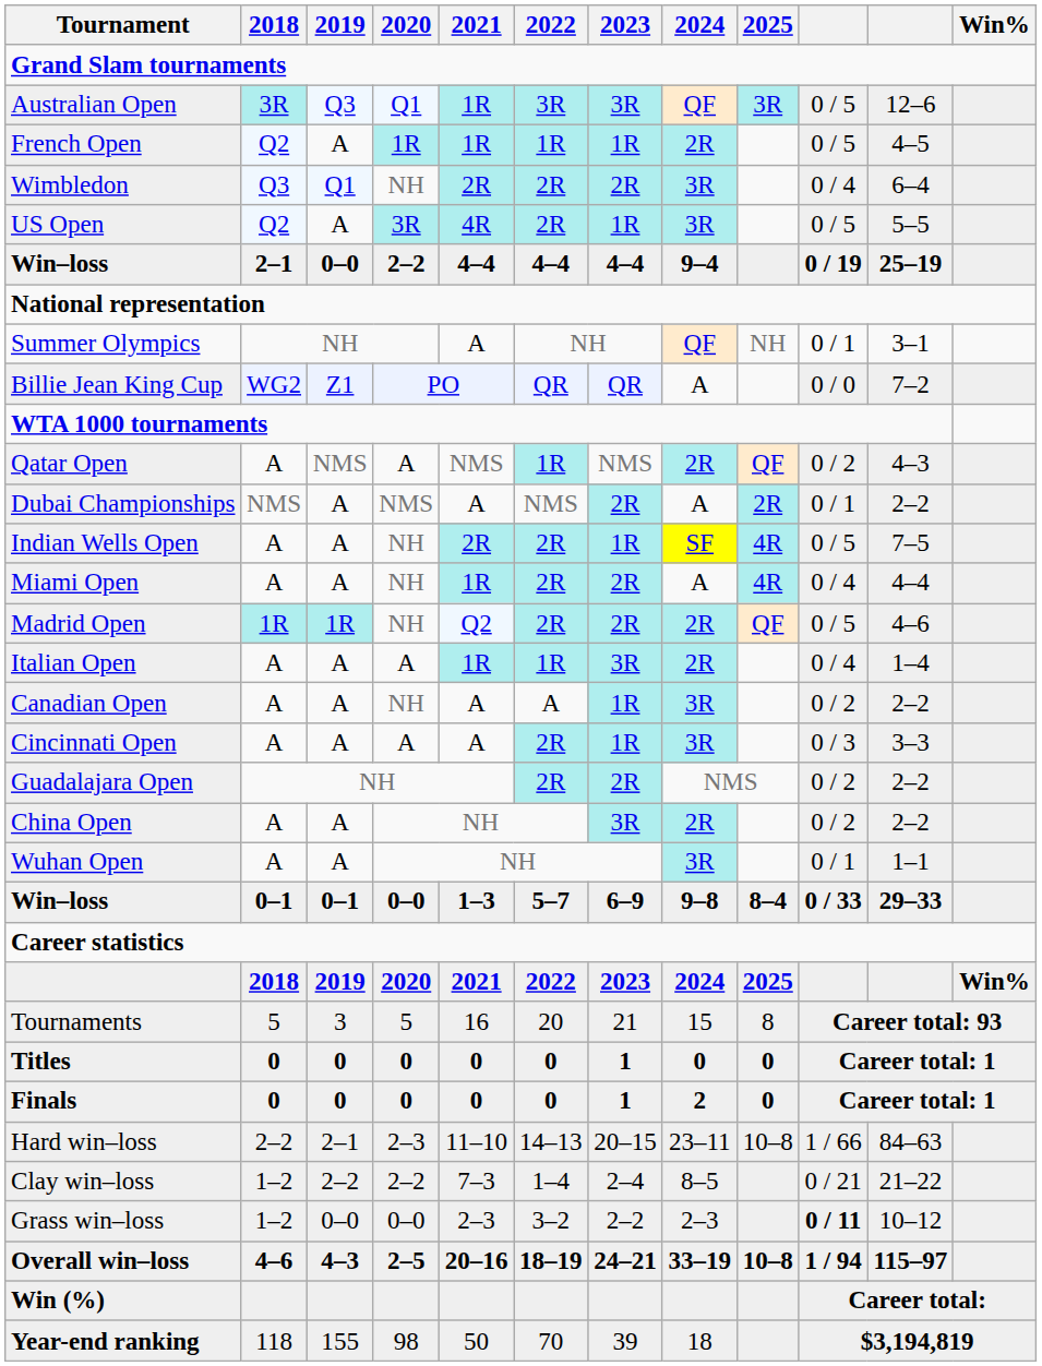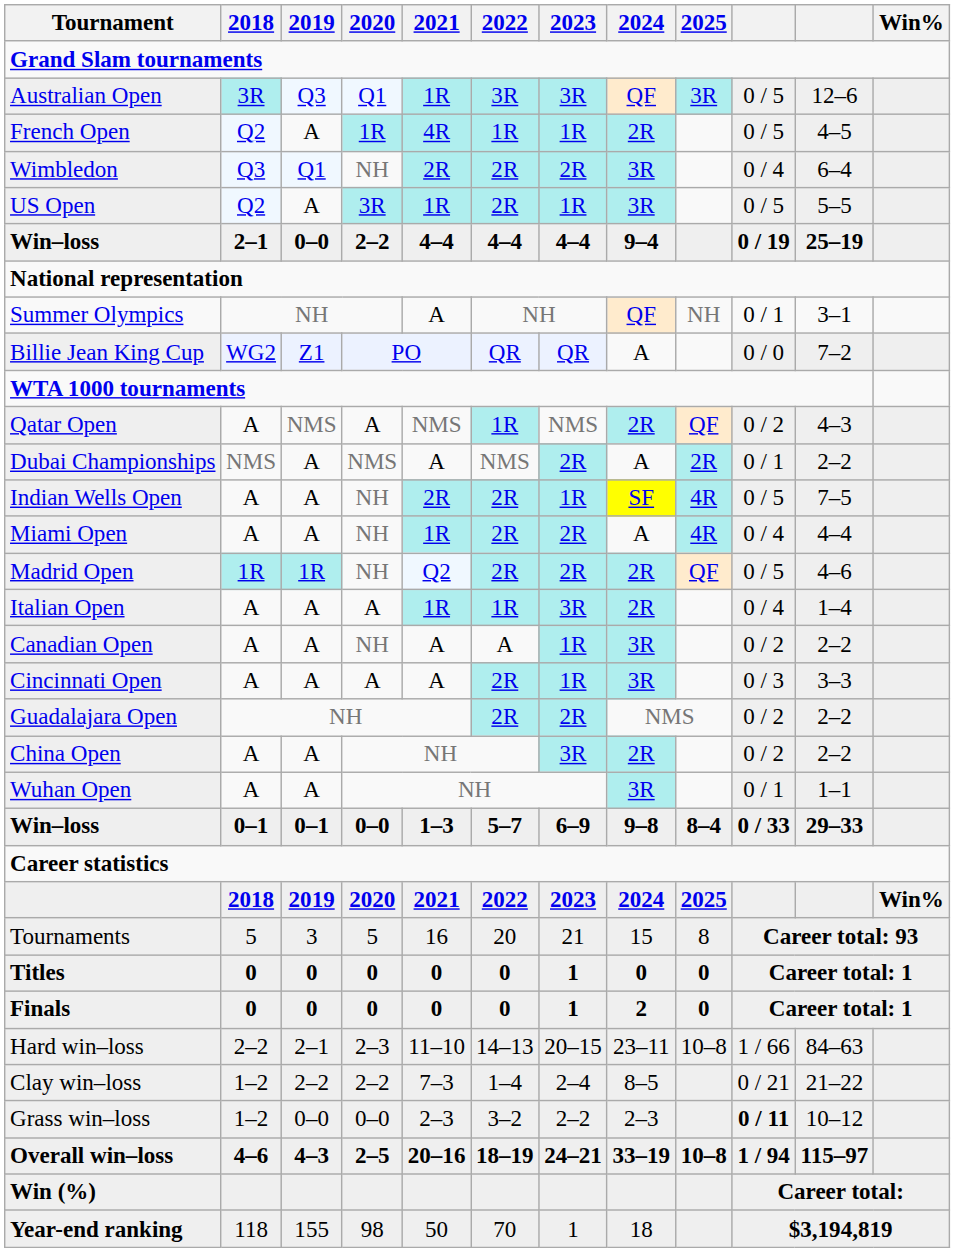 <table class=wikitable style=text-align:center>
 <tr>
 <th>Tournament</th>
 <th><a href='#'>2018</a></th>
 <th><a href='#'>2019</a></th>
 <th><a href='#'>2020</a></th>
 <th><a href='#'>2021</a></th>
 <th><a href='#'>2022</a></th>
 <th><a href='#'>2023</a></th>
 <th><a href='#'>2024</a></th>
 <th><a href='#'>2025</a></th>
 <th></th>
 <th></th>
 <th>Win%</th>
 </tr>
 <tr>
 <td colspan="12" style="text-align:left"><strong><a href='#'>Grand Slam tournaments</a></strong></td>
 </tr>
 <tr>
 <td style=text-align:left;background:#efefef><a href='#'>Australian Open</a></td>
 <td style=background:#afeeee><a href='#'>3R</a></td>
 <td style=background:#f0f8ff><a href='#'>Q3</a></td>
 <td style=background:#f0f8ff><a href='#'>Q1</a></td>
 <td style=background:#afeeee><a href='#'>1R</a></td>
 <td style=background:#afeeee><a href='#'>3R</a></td>
 <td style=background:#afeeee><a href='#'>3R</a></td>
 <td style=background:#ffebcd><a href='#'>QF</a></td>
 <td style=background:#afeeee><a href='#'>3R</a></td>
 <td style=background:#efefef>0 / 5</td>
 <td style=background:#efefef>12–6</td>
 <td style=background:#efefef></td>
 </tr>
 <tr>
 <td style=text-align:left;background:#efefef><a href='#'>French Open</a></td>
 <td style=background:#f0f8ff><a href='#'>Q2</a></td>
 <td>A</td>
 <td style=background:#afeeee><a href='#'>1R</a></td>
-<td style=background:#afeeee><a href='#'>1R</a></td>
+<td style=background:#afeeee><a href='#'>4R</a></td>
 <td style=background:#afeeee><a href='#'>1R</a></td>
 <td style=background:#afeeee><a href='#'>1R</a></td>
 <td style=background:#afeeee><a href='#'>2R</a></td>
 <td></td>
 <td style=background:#efefef>0 / 5</td>
 <td style=background:#efefef>4–5</td>
 <td style=background:#efefef></td>
 </tr>
 <tr>
 <td style=text-align:left;background:#efefef><a href='#'>Wimbledon</a></td>
 <td style=background:#f0f8ff><a href='#'>Q3</a></td>
 <td style=background:#f0f8ff><a href='#'>Q1</a></td>
 <td style=color:#767676>NH</td>
 <td style=background:#afeeee><a href='#'>2R</a></td>
 <td style=background:#afeeee><a href='#'>2R</a></td>
 <td style=background:#afeeee><a href='#'>2R</a></td>
 <td style=background:#afeeee><a href='#'>3R</a></td>
 <td></td>
 <td style=background:#efefef>0 / 4</td>
 <td style=background:#efefef>6–4</td>
 <td style=background:#efefef></td>
 </tr>
 <tr>
 <td style=text-align:left;background:#efefef><a href='#'>US Open</a></td>
 <td style=background:#f0f8ff><a href='#'>Q2</a></td>
 <td>A</td>
 <td style=background:#afeeee><a href='#'>3R</a></td>
-<td style=background:#afeeee><a href='#'>4R</a></td>
+<td style=background:#afeeee><a href='#'>1R</a></td>
 <td style=background:#afeeee><a href='#'>2R</a></td>
 <td style=background:#afeeee><a href='#'>1R</a></td>
 <td style=background:#afeeee><a href='#'>3R</a></td>
 <td></td>
 <td style=background:#efefef>0 / 5</td>
 <td style=background:#efefef>5–5</td>
 <td style=background:#efefef></td>
 </tr>
 <tr style=font-weight:bold;background:#efefef>
 <td style=text-align:left>Win–loss</td>
 <td>2–1</td>
 <td>0–0</td>
 <td>2–2</td>
 <td>4–4</td>
 <td>4–4</td>
 <td>4–4</td>
 <td>9–4</td>
 <td></td>
 <td>0 / 19</td>
 <td>25–19</td>
 <td></td>
 </tr>
 <tr>
 <td colspan="13" style="text-align:left"><strong>National representation</strong></td>
 </tr>
 <tr>
 <td style=text-align:left><a href='#'>Summer Olympics</a></td>
 <td style=color:#767676 colspan=3>NH</td>
 <td>A</td>
 <td colspan="2" style="color:#767676">NH</td>
 <td style=background:#ffebcd><a href='#'>QF</a></td>
 <td style="color:#767676">NH</td>
 <td>0 / 1</td>
 <td>3–1</td>
 <td></td>
 </tr>
 <tr>
 <td style=text-align:left;background:#efefef><a href='#'>Billie Jean King Cup</a></td>
 <td style=background:#ecf2ff><a href='#'>WG2</a></td>
 <td style=background:#ecf2ff><a href='#'>Z1</a></td>
 <td colspan=2 style=background:#ecf2ff><a href='#'>PO</a></td>
 <td style=background:#ecf2ff><a href='#'>QR</a></td>
 <td style=background:#ecf2ff><a href='#'>QR</a></td>
 <td>A</td>
 <td></td>
 <td style=background:#efefef>0 / 0</td>
 <td style=background:#efefef>7–2</td>
 <td style=background:#efefef></td>
 </tr>
 <tr>
 <td colspan="11" style="text-align:left"><strong><a href='#'>WTA 1000 tournaments</a></strong></td>
 </tr>
 <tr>
 <td style=text-align:left;background:#efefef><a href='#'>Qatar Open</a></td>
 <td>A</td>
 <td style=color:#767676>NMS</td>
 <td>A</td>
 <td style=color:#767676>NMS</td>
 <td style=background:#afeeee><a href='#'>1R</a></td>
 <td style=color:#767676>NMS</td>
 <td style=background:#afeeee><a href='#'>2R</a></td>
 <td style=background:#ffebcd><a href='#'>QF</a></td>
 <td style=background:#efefef>0 / 2</td>
 <td style=background:#efefef>4–3</td>
 <td style=background:#efefef></td>
 </tr>
 <tr>
 <td style=text-align:left;background:#efefef><a href='#'>Dubai Championships</a></td>
 <td style=color:#767676>NMS</td>
 <td>A</td>
 <td style=color:#767676>NMS</td>
 <td>A</td>
 <td style=color:#767676>NMS</td>
 <td bgcolor=afeeee><a href='#'>2R</a></td>
 <td>A</td>
 <td bgcolor=afeeee><a href='#'>2R</a></td>
 <td style=background:#efefef>0 / 1</td>
 <td style=background:#efefef>2–2</td>
 <td style=background:#efefef></td>
 </tr>
 <tr>
 <td style=text-align:left;background:#efefef><a href='#'>Indian Wells Open</a></td>
 <td>A</td>
 <td>A</td>
 <td style=color:#767676>NH</td>
 <td style=background:#afeeee><a href='#'>2R</a></td>
 <td style=background:#afeeee><a href='#'>2R</a></td>
 <td style=background:#afeeee><a href='#'>1R</a></td>
 <td bgcolor=yellow><a href='#'>SF</a></td>
 <td style=background:#afeeee><a href='#'>4R</a></td>
 <td style=background:#efefef>0 / 5</td>
 <td style=background:#efefef>7–5</td>
 <td style=background:#efefef></td>
 </tr>
 <tr>
 <td style=text-align:left;background:#efefef><a href='#'>Miami Open</a></td>
 <td>A</td>
 <td>A</td>
 <td style=color:#767676>NH</td>
 <td style=background:#afeeee><a href='#'>1R</a></td>
 <td style=background:#afeeee><a href='#'>2R</a></td>
 <td style=background:#afeeee><a href='#'>2R</a></td>
 <td>A</td>
 <td style=background:#afeeee><a href='#'>4R</a></td>
 <td style=background:#efefef>0 / 4</td>
 <td style=background:#efefef>4–4</td>
 <td style=background:#efefef></td>
 </tr>
 <tr>
 <td style=text-align:left;background:#efefef><a href='#'>Madrid Open</a></td>
 <td style=background:#afeeee><a href='#'>1R</a></td>
 <td style=background:#afeeee><a href='#'>1R</a></td>
 <td style=color:#767676>NH</td>
 <td style=background:#f0f8ff><a href='#'>Q2</a></td>
 <td style=background:#afeeee><a href='#'>2R</a></td>
 <td style=background:#afeeee><a href='#'>2R</a></td>
 <td style=background:#afeeee><a href='#'>2R</a></td>
 <td style=background:#ffebcd><a href='#'>QF</a></td>
 <td style=background:#efefef>0 / 5</td>
 <td style=background:#efefef>4–6</td>
 <td style=background:#efefef></td>
 </tr>
 <tr>
 <td style=text-align:left;background:#efefef><a href='#'>Italian Open</a></td>
 <td>A</td>
 <td>A</td>
 <td>A</td>
 <td style=background:#afeeee><a href='#'>1R</a></td>
 <td style=background:#afeeee><a href='#'>1R</a></td>
 <td style=background:#afeeee><a href='#'>3R</a></td>
 <td style=background:#afeeee><a href='#'>2R</a></td>
 <td></td>
 <td style=background:#efefef>0 / 4</td>
 <td style=background:#efefef>1–4</td>
 <td style=background:#efefef></td>
 </tr>
 <tr>
 <td style=text-align:left;background:#efefef><a href='#'>Canadian Open</a></td>
 <td>A</td>
 <td>A</td>
 <td style=color:#767676>NH</td>
 <td>A</td>
 <td>A</td>
 <td style=background:#afeeee><a href='#'>1R</a></td>
 <td style=background:#afeeee><a href='#'>3R</a></td>
 <td></td>
 <td style=background:#efefef>0 / 2</td>
 <td style=background:#efefef>2–2</td>
 <td style=background:#efefef></td>
 </tr>
 <tr>
 <td style=text-align:left;background:#efefef><a href='#'>Cincinnati Open</a></td>
 <td>A</td>
 <td>A</td>
 <td>A</td>
 <td>A</td>
 <td style=background:#afeeee><a href='#'>2R</a></td>
 <td style=background:#afeeee><a href='#'>1R</a></td>
 <td style=background:#afeeee><a href='#'>3R</a></td>
 <td></td>
 <td style=background:#efefef>0 / 3</td>
 <td style=background:#efefef>3–3</td>
 <td style=background:#efefef></td>
 </tr>
 <tr>
 <td style=text-align:left;background:#efefef><a href='#'>Guadalajara Open</a></td>
 <td colspan=4 style=color:#767676>NH</td>
 <td style=background:#afeeee><a href='#'>2R</a></td>
 <td style=background:#afeeee><a href='#'>2R</a></td>
 <td colspan=2 style=color:#767676>NMS</td>
 <td style=background:#efefef>0 / 2</td>
 <td style=background:#efefef>2–2</td>
 <td style=background:#efefef></td>
 </tr>
 <tr>
 <td style=text-align:left;background:#efefef><a href='#'>China Open</a></td>
 <td>A</td>
 <td>A</td>
 <td colspan=3 style=color:#767676>NH</td>
 <td style=background:#afeeee><a href='#'>3R</a></td>
 <td style=background:#afeeee><a href='#'>2R</a></td>
 <td></td>
 <td style=background:#efefef>0 / 2</td>
 <td style=background:#efefef>2–2</td>
 <td style=background:#efefef></td>
 </tr>
 <tr>
 <td style=text-align:left;background:#efefef><a href='#'>Wuhan Open</a></td>
 <td>A</td>
 <td>A</td>
 <td colspan=4 style=color:#767676>NH</td>
 <td style=background:#afeeee><a href='#'>3R</a></td>
 <td></td>
 <td style=background:#efefef>0 / 1</td>
 <td style=background:#efefef>1–1</td>
 <td style=background:#efefef></td>
 </tr>
 <tr style=font-weight:bold;background:#efefef>
 <td style=text-align:left>Win–loss</td>
 <td>0–1</td>
 <td>0–1</td>
 <td>0–0</td>
 <td>1–3</td>
 <td>5–7</td>
 <td>6–9</td>
 <td>9–8</td>
 <td>8–4</td>
 <td>0 / 33</td>
 <td>29–33</td>
 <td></td>
 </tr>
 <tr>
 <td colspan="12" style="text-align:left"><strong>Career statistics</strong></td>
 </tr>
 <tr style=font-weight:bold;background:#efefef>
 <td></td>
 <td><a href='#'>2018</a></td>
 <td><a href='#'>2019</a></td>
 <td><a href='#'>2020</a></td>
 <td><a href='#'>2021</a></td>
 <td><a href='#'>2022</a></td>
 <td><a href='#'>2023</a></td>
 <td><a href='#'>2024</a></td>
 <td><a href='#'>2025</a></td>
 <td></td>
 <td></td>
 <td>Win%</td>
 </tr>
 <tr style=background:#efefef>
 <td style=text-align:left>Tournaments</td>
 <td>5</td>
 <td>3</td>
 <td>5</td>
 <td>16</td>
 <td>20</td>
 <td>21</td>
 <td>15</td>
 <td>8</td>
 <td colspan="3"><strong>Career total: 93</strong></td>
 </tr>
 <tr style=font-weight:bold;background:#efefef>
 <td style=text-align:left>Titles</td>
 <td>0</td>
 <td>0</td>
 <td>0</td>
 <td>0</td>
 <td>0</td>
 <td>1</td>
 <td>0</td>
 <td>0</td>
 <td colspan="3">Career total: 1</td>
 </tr>
 <tr style=font-weight:bold;background:#efefef>
 <td style=text-align:left>Finals</td>
 <td>0</td>
 <td>0</td>
 <td>0</td>
 <td>0</td>
 <td>0</td>
 <td>1</td>
 <td>2</td>
 <td>0</td>
 <td colspan="3">Career total: 1</td>
 </tr>
 <tr style=background:#efefef>
 <td style=text-align:left>Hard win–loss</td>
 <td>2–2</td>
 <td>2–1</td>
 <td>2–3</td>
 <td>11–10</td>
 <td>14–13</td>
 <td>20–15</td>
 <td>23–11</td>
 <td>10–8</td>
 <td>1 / 66</td>
 <td>84–63</td>
 <td></td>
 </tr>
 <tr style=background:#efefef>
 <td style=text-align:left>Clay win–loss</td>
 <td>1–2</td>
 <td>2–2</td>
 <td>2–2</td>
 <td>7–3</td>
 <td>1–4</td>
 <td>2–4</td>
 <td>8–5</td>
 <td></td>
 <td>0 / 21</td>
 <td>21–22</td>
 <td></td>
 </tr>
 <tr style=background:#efefef>
 <td style=text-align:left>Grass win–loss</td>
 <td>1–2</td>
 <td>0–0</td>
 <td>0–0</td>
 <td>2–3</td>
 <td>3–2</td>
 <td>2–2</td>
 <td>2–3</td>
 <td></td>
 <td><strong>0 / 11</strong></td>
 <td>10–12</td>
 <td></td>
 </tr>
 <tr style=font-weight:bold;background:#efefef>
 <td style=text-align:left>Overall win–loss</td>
 <td>4–6</td>
 <td>4–3</td>
 <td>2–5</td>
 <td>20–16</td>
 <td>18–19</td>
 <td>24–21</td>
 <td>33–19</td>
 <td>10–8</td>
 <td>1 / 94</td>
 <td>115–97</td>
 <td></td>
 </tr>
 <tr style=font-weight:bold;background:#efefef>
 <td style=text-align:left>Win (%)</td>
 <td></td>
 <td></td>
 <td></td>
 <td></td>
 <td></td>
 <td></td>
 <td></td>
 <td></td>
 <td colspan="3">Career total: </td>
 </tr>
 <tr style=background:#efefef>
 <td style=text-align:left><strong>Year-end ranking</strong></td>
 <td>118</td>
 <td>155</td>
 <td>98</td>
 <td>50</td>
 <td>70</td>
-<td>39</td>
+<td>1</td>
 <td>18</td>
 <td></td>
 <td colspan="3"><strong>$3,194,819</strong></td>
 </tr>
 </table>
